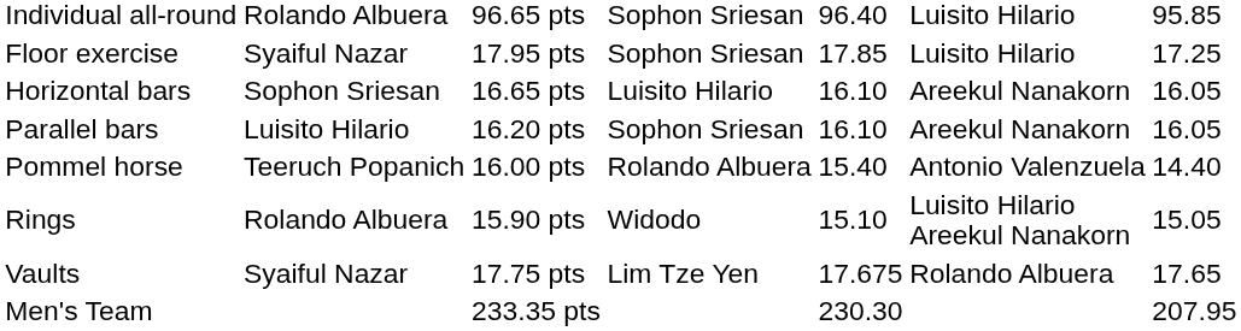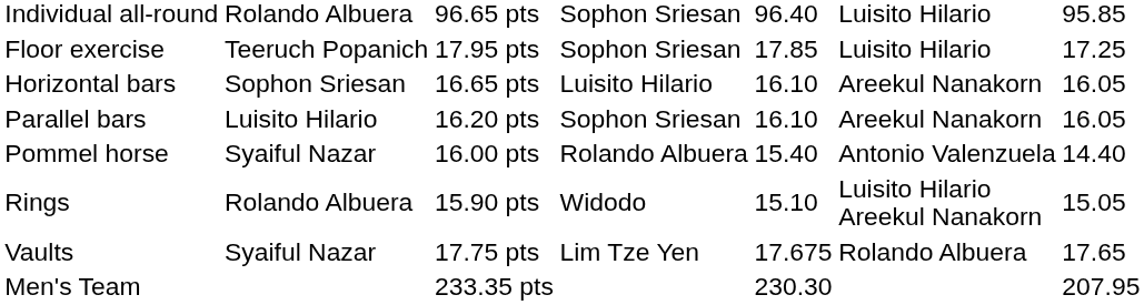 <table>
 <tr>
 <td>Individual all-round</td>
 <td> Rolando Albuera</td>
 <td>96.65 pts</td>
 <td> Sophon Sriesan</td>
 <td>96.40</td>
 <td> Luisito Hilario</td>
 <td>95.85</td>
 </tr>
 <tr>
 <td>Floor exercise</td>
-<td> Syaiful Nazar</td>
+<td> Teeruch Popanich</td>
 <td>17.95 pts</td>
 <td> Sophon Sriesan</td>
 <td>17.85</td>
 <td> Luisito Hilario</td>
 <td>17.25</td>
 </tr>
 <tr>
 <td>Horizontal bars</td>
 <td> Sophon Sriesan</td>
 <td>16.65 pts</td>
 <td> Luisito Hilario</td>
 <td>16.10</td>
 <td> Areekul Nanakorn</td>
 <td>16.05</td>
 </tr>
 <tr>
 <td>Parallel bars</td>
 <td> Luisito Hilario</td>
 <td>16.20 pts</td>
 <td> Sophon Sriesan</td>
 <td>16.10</td>
 <td> Areekul Nanakorn</td>
 <td>16.05</td>
 </tr>
 <tr>
 <td>Pommel horse</td>
-<td> Teeruch Popanich</td>
+<td> Syaiful Nazar</td>
 <td>16.00 pts</td>
 <td> Rolando Albuera</td>
 <td>15.40</td>
 <td> Antonio Valenzuela</td>
 <td>14.40</td>
 </tr>
 <tr>
 <td>Rings</td>
 <td> Rolando Albuera</td>
 <td>15.90 pts</td>
 <td> Widodo</td>
 <td>15.10</td>
 <td> Luisito Hilario <br>  Areekul Nanakorn</td>
 <td>15.05</td>
 </tr>
 <tr>
 <td>Vaults</td>
 <td> Syaiful Nazar</td>
 <td>17.75 pts</td>
 <td> Lim Tze Yen</td>
 <td>17.675</td>
 <td> Rolando Albuera</td>
 <td>17.65</td>
 </tr>
 <tr>
 <td>Men's Team</td>
 <td></td>
 <td>233.35 pts</td>
 <td></td>
 <td>230.30</td>
 <td></td>
 <td>207.95</td>
 </tr>
 </table>
